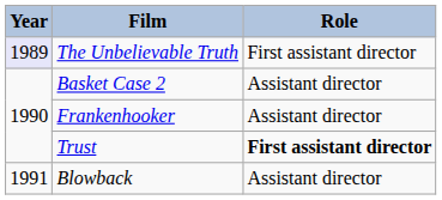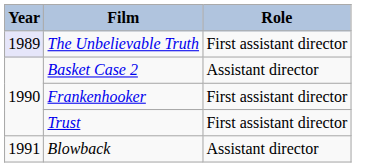 <table class="wikitable" style="font-size:95%;">
 <tr>
 <th style="background:#B0C4DE;">Year</th>
 <th style="background:#B0C4DE;">Film</th>
 <th style="background:#B0C4DE;">Role</th>
 </tr>
 <tr>
 <td style="background: lavender;">1989</td>
 <td><em><a href='#'>The Unbelievable Truth</a></em></td>
 <td>First assistant director</td>
 </tr>
 <tr>
 <td rowspan=3>1990</td>
 <td><em><a href='#'>Basket Case 2</a></em></td>
 <td>Assistant director</td>
 </tr>
 <tr>
 <td><em><a href='#'>Frankenhooker</a></em></td>
-<td>Assistant director</td>
+<td>First assistant director</td>
 </tr>
 <tr>
 <td><em><a href='#'>Trust</a></em></td>
-<td><strong>First assistant director</strong></td>
+<td>First assistant director</td>
 </tr>
 <tr>
 <td>1991</td>
 <td><em>Blowback</em></td>
 <td>Assistant director</td>
 </tr>
 </table>
